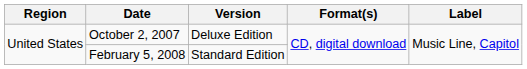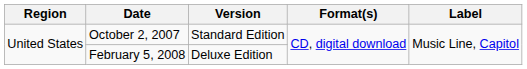 <table class="wikitable">
 <tr>
 <th>Region</th>
 <th>Date</th>
 <th>Version</th>
 <th>Format(s)</th>
 <th>Label</th>
 </tr>
 <tr>
 <td rowspan="2">United States</td>
 <td>October 2, 2007</td>
-<td>Deluxe Edition</td>
+<td>Standard Edition</td>
 <td rowspan="2"><a href='#'>CD</a>, <a href='#'>digital download</a></td>
 <td rowspan="2">Music Line, <a href='#'>Capitol</a></td>
 </tr>
 <tr>
 <td>February 5, 2008</td>
-<td>Standard Edition</td>
+<td>Deluxe Edition</td>
 </tr>
 </table>
